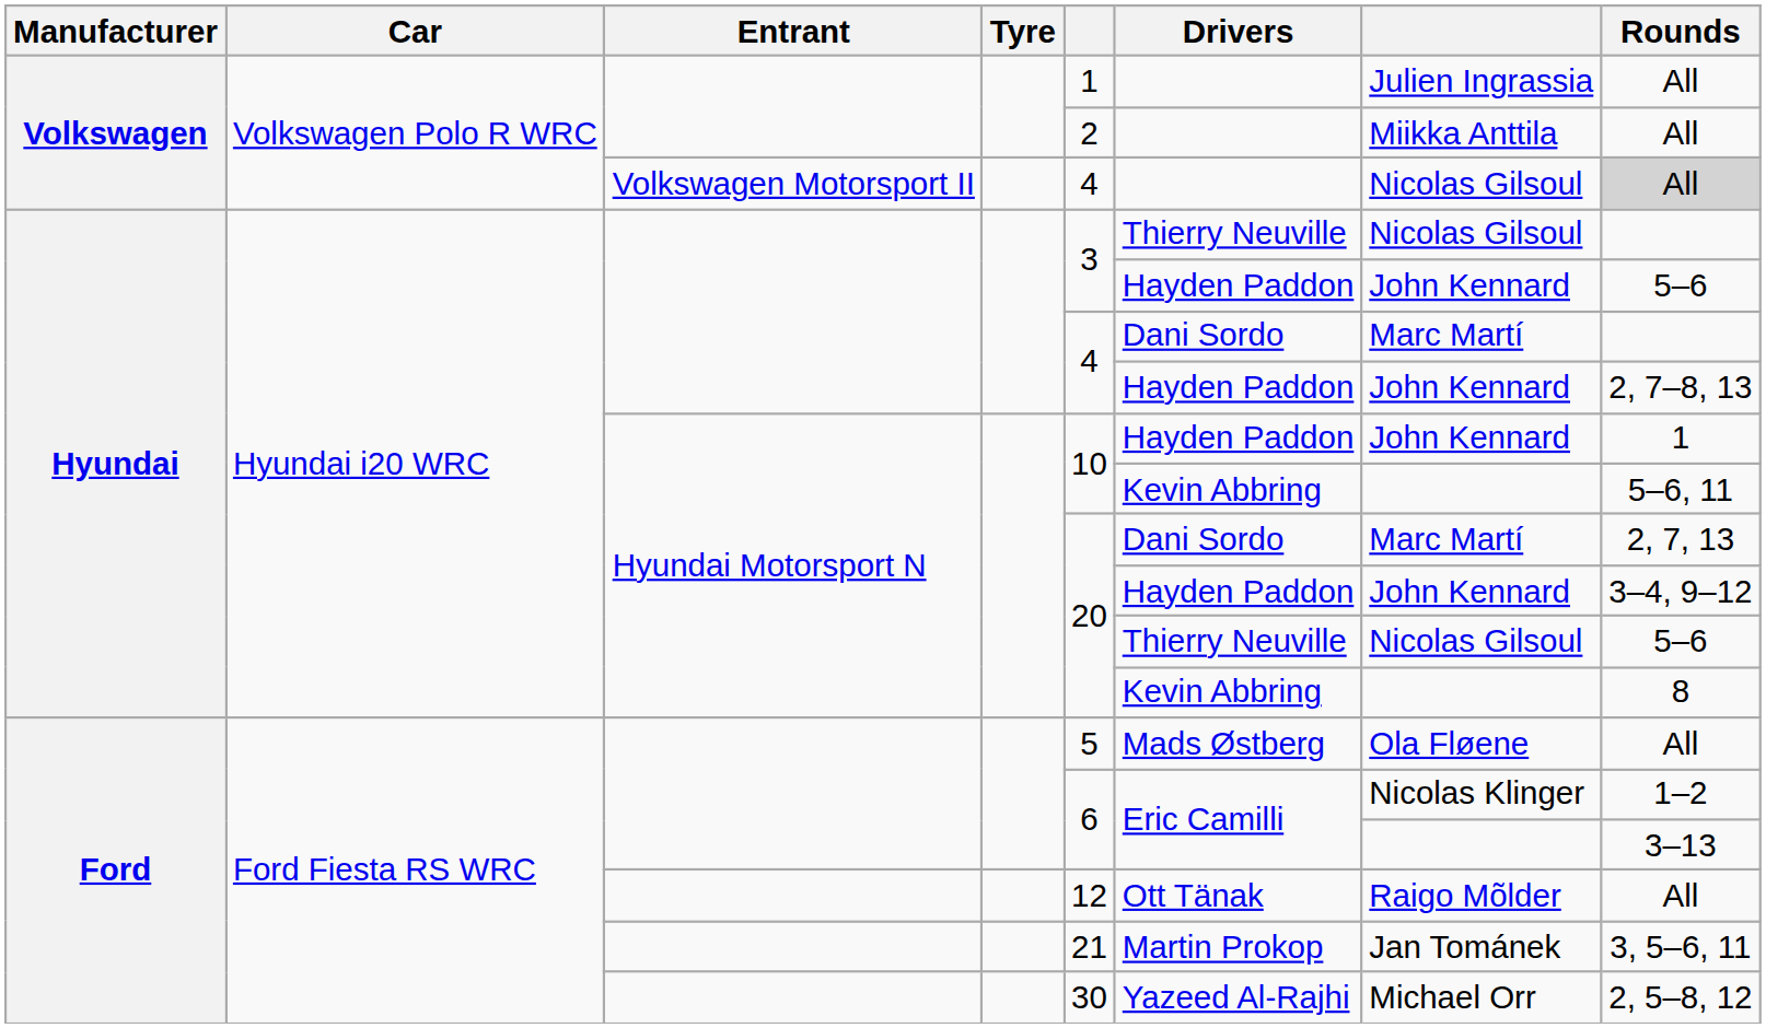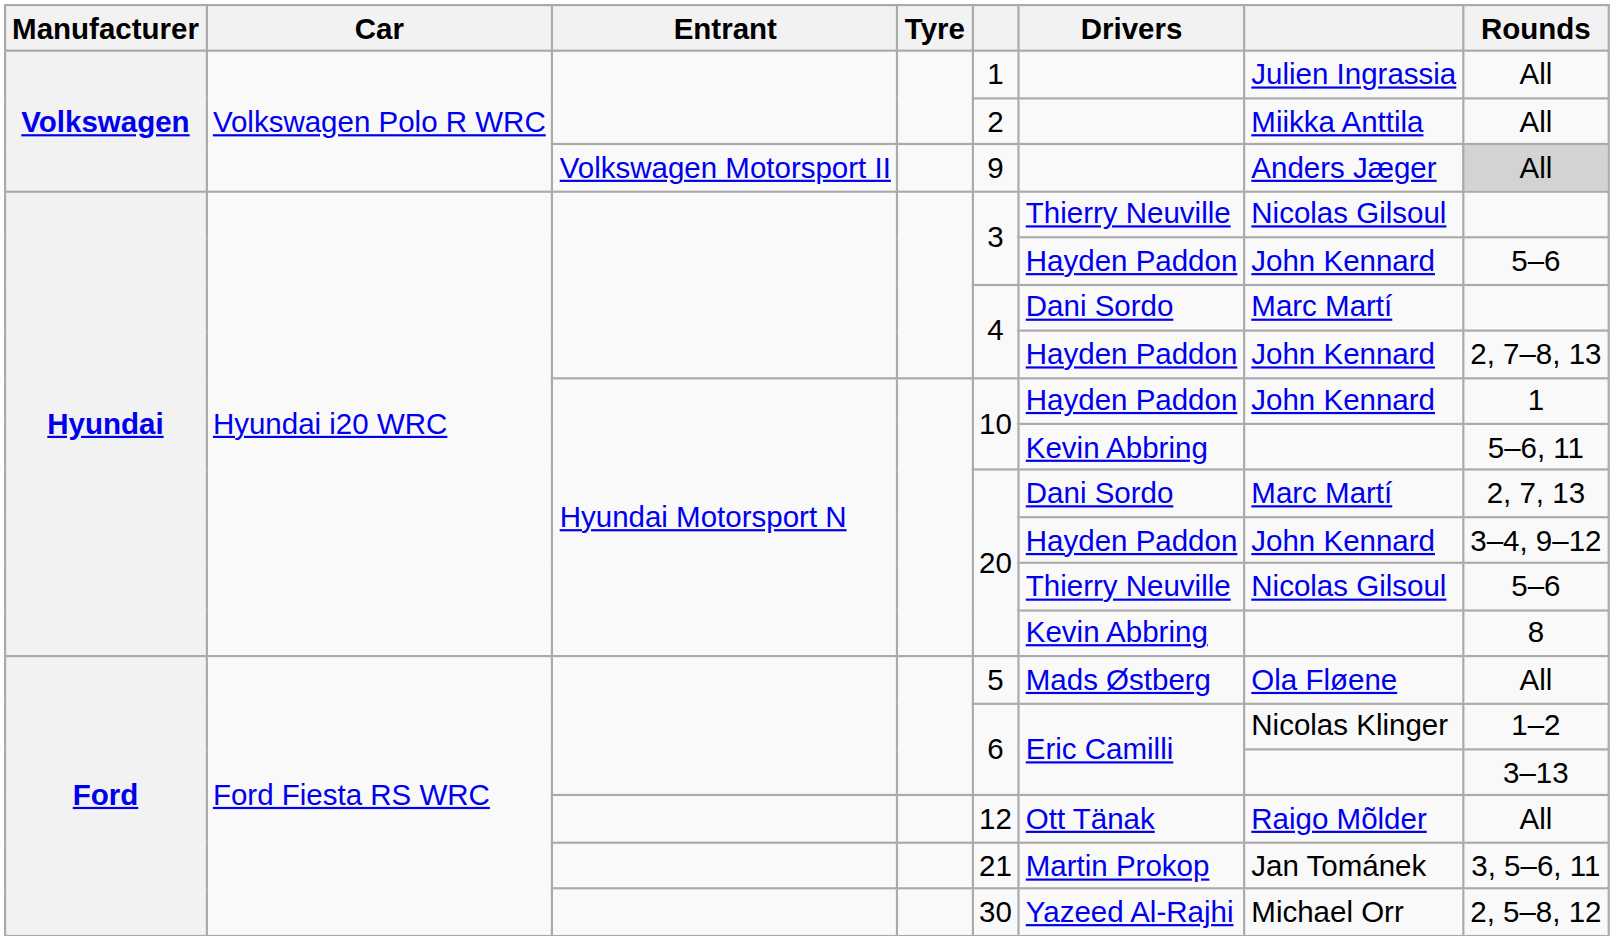 <table class="wikitable" style="font-size: 85%;">
 <tr>
 <th>Manufacturer</th>
 <th>Car</th>
 <th>Entrant</th>
 <th>Tyre</th>
 <th></th>
 <th>Drivers</th>
 <th></th>
 <th>Rounds</th>
 </tr>
 <tr>
 <th rowspan=3><a href='#'>Volkswagen</a></th>
 <td rowspan=3 nowrap><a href='#'>Volkswagen Polo R WRC</a></td>
 <td rowspan=2></td>
 <td rowspan=2 align="center"></td>
 <td align="center">1</td>
 <td></td>
 <td> <a href='#'>Julien Ingrassia</a></td>
 <td align="center">All</td>
 </tr>
 <tr>
 <td align="center">2</td>
 <td></td>
 <td> <a href='#'>Miikka Anttila</a></td>
 <td align="center">All</td>
 </tr>
 <tr>
 <td rowspan=1> <a href='#'>Volkswagen Motorsport II</a></td>
 <td align="center"></td>
-<td align="center">4</td>
+<td align="center">9</td>
 <td></td>
-<td> <a href='#'>Nicolas Gilsoul</a></td>
+<td> <a href='#'>Anders Jæger</a></td>
 <td align="center" style="background: lightgrey;">All</td>
 </tr>
 <tr>
 <th rowspan=10><a href='#'>Hyundai</a></th>
 <td rowspan=10><a href='#'>Hyundai i20 WRC</a></td>
 <td rowspan=4></td>
 <td rowspan=4 align="center"></td>
 <td rowspan=2 align="center">3</td>
 <td> <a href='#'>Thierry Neuville</a></td>
 <td> <a href='#'>Nicolas Gilsoul</a></td>
 <td align="center"></td>
 </tr>
 <tr>
 <td> <a href='#'>Hayden Paddon</a></td>
 <td> <a href='#'>John Kennard</a></td>
 <td align="center">5–6</td>
 </tr>
 <tr>
 <td rowspan=2 align="center">4</td>
 <td> <a href='#'>Dani Sordo</a></td>
 <td> <a href='#'>Marc Martí</a></td>
 <td align="center"></td>
 </tr>
 <tr>
 <td> <a href='#'>Hayden Paddon</a></td>
 <td> <a href='#'>John Kennard</a></td>
 <td align="center">2, 7–8, 13</td>
 </tr>
 <tr>
 <td rowspan=6> <a href='#'>Hyundai Motorsport N</a></td>
 <td rowspan=6 align="center"></td>
 <td rowspan=2 align="center">10</td>
 <td> <a href='#'>Hayden Paddon</a></td>
 <td> <a href='#'>John Kennard</a></td>
 <td align="center">1</td>
 </tr>
 <tr>
 <td> <a href='#'>Kevin Abbring</a></td>
 <td style="padding-right:24px"></td>
 <td align="center">5–6, 11</td>
 </tr>
 <tr>
 <td rowspan=4 align="center">20</td>
 <td> <a href='#'>Dani Sordo</a></td>
 <td> <a href='#'>Marc Martí</a></td>
 <td align="center">2, 7, 13</td>
 </tr>
 <tr>
 <td> <a href='#'>Hayden Paddon</a></td>
 <td> <a href='#'>John Kennard</a></td>
 <td align="center">3–4, 9–12</td>
 </tr>
 <tr>
 <td> <a href='#'>Thierry Neuville</a></td>
 <td> <a href='#'>Nicolas Gilsoul</a></td>
 <td align="center">5–6</td>
 </tr>
 <tr>
 <td> <a href='#'>Kevin Abbring</a></td>
 <td style="padding-right:24px"></td>
 <td align="center">8</td>
 </tr>
 <tr>
 <th rowspan=6><a href='#'>Ford</a></th>
 <td rowspan=6><a href='#'>Ford Fiesta RS WRC</a></td>
 <td rowspan=3></td>
 <td rowspan=3 align="center"></td>
 <td align="center">5</td>
 <td> <a href='#'>Mads Østberg</a></td>
 <td> <a href='#'>Ola Fløene</a></td>
 <td align="center">All</td>
 </tr>
 <tr>
 <td rowspan=2 align="center">6</td>
 <td rowspan=2> <a href='#'>Eric Camilli</a></td>
 <td> Nicolas Klinger</td>
 <td align="center">1–2</td>
 </tr>
 <tr>
 <td></td>
 <td align="center">3–13</td>
 </tr>
 <tr>
 <td></td>
 <td rowspan=1 align="center"></td>
 <td align="center">12</td>
 <td> <a href='#'>Ott Tänak</a></td>
 <td> <a href='#'>Raigo Mõlder</a></td>
 <td align="center">All</td>
 </tr>
 <tr>
 <td rowspan=1></td>
 <td rowspan=1 align="center"></td>
 <td align="center">21</td>
 <td> <a href='#'>Martin Prokop</a></td>
 <td> Jan Tománek</td>
 <td align="center">3, 5–6, 11</td>
 </tr>
 <tr>
 <td rowspan=1></td>
 <td align="center"></td>
 <td align="center">30</td>
 <td> <a href='#'>Yazeed Al-Rajhi</a></td>
 <td> Michael Orr</td>
 <td align="center">2, 5–8, 12</td>
 </tr>
 </table>
